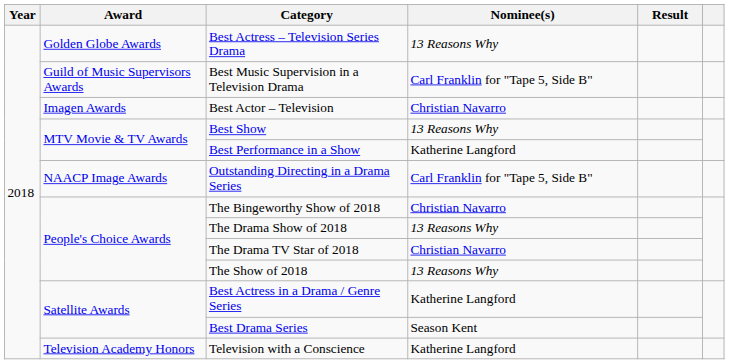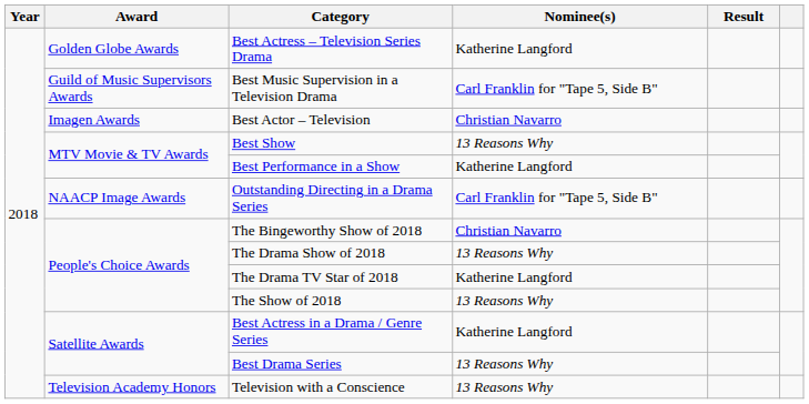 <table class="wikitable sortable">
 <tr>
 <th style="width:5%;">Year</th>
 <th style="width:23%;">Award</th>
 <th style="width:28%;">Category</th>
 <th style="width:32%;">Nominee(s)</th>
 <th style="width:9%;">Result</th>
 <th style="width:3%;" class="unsortable"></th>
 </tr>
 <tr>
 <td rowspan="13">2018</td>
 <td><a href='#'>Golden Globe Awards</a></td>
 <td><a href='#'>Best Actress – Television Series Drama</a></td>
-<td><em>13 Reasons Why</em></td>
+<td>Katherine Langford</td>
 <td></td>
 <td style="text-align:center;"></td>
 </tr>
 <tr>
 <td><a href='#'>Guild of Music Supervisors Awards</a></td>
 <td>Best Music Supervision in a Television Drama</td>
 <td><a href='#'>Carl Franklin</a> for "Tape 5, Side B"</td>
 <td></td>
 <td style="text-align:center;"></td>
 </tr>
 <tr>
 <td><a href='#'>Imagen Awards</a></td>
 <td>Best Actor – Television</td>
 <td><a href='#'>Christian Navarro</a></td>
 <td></td>
 <td style="text-align:center;"></td>
 </tr>
 <tr>
 <td rowspan="2"><a href='#'>MTV Movie & TV Awards</a></td>
 <td><a href='#'>Best Show</a></td>
 <td><em>13 Reasons Why</em></td>
 <td></td>
 <td rowspan="2" style="text-align:center;"></td>
 </tr>
 <tr>
 <td><a href='#'>Best Performance in a Show</a></td>
 <td>Katherine Langford</td>
 <td></td>
 </tr>
 <tr>
 <td><a href='#'>NAACP Image Awards</a></td>
 <td><a href='#'>Outstanding Directing in a Drama Series</a></td>
 <td><a href='#'>Carl Franklin</a> for "Tape 5, Side B"</td>
 <td></td>
 <td style="text-align:center;"></td>
 </tr>
 <tr>
 <td rowspan="4"><a href='#'>People's Choice Awards</a></td>
 <td>The Bingeworthy Show of 2018</td>
 <td><a href='#'>Christian Navarro</a></td>
 <td></td>
 <td rowspan="4" style="text-align:center;"></td>
 </tr>
 <tr>
 <td>The Drama Show of 2018</td>
 <td><em>13 Reasons Why</em></td>
 <td></td>
 </tr>
 <tr>
 <td>The Drama TV Star of 2018</td>
-<td><a href='#'>Christian Navarro</a></td>
+<td>Katherine Langford</td>
 <td></td>
 </tr>
 <tr>
 <td>The Show of 2018</td>
 <td><em>13 Reasons Why</em></td>
 <td></td>
 </tr>
 <tr>
 <td rowspan="2"><a href='#'>Satellite Awards</a></td>
 <td><a href='#'>Best Actress in a Drama / Genre Series</a></td>
 <td>Katherine Langford</td>
 <td></td>
 <td rowspan="2" style="text-align:center;"></td>
 </tr>
 <tr>
 <td><a href='#'>Best Drama Series</a></td>
-<td>Season Kent</td>
+<td><em>13 Reasons Why</em></td>
 <td></td>
 </tr>
 <tr>
 <td><a href='#'>Television Academy Honors</a></td>
 <td>Television with a Conscience</td>
-<td>Katherine Langford</td>
+<td><em>13 Reasons Why</em></td>
 <td></td>
 <td style="text-align:center;"></td>
 </tr>
 </table>
